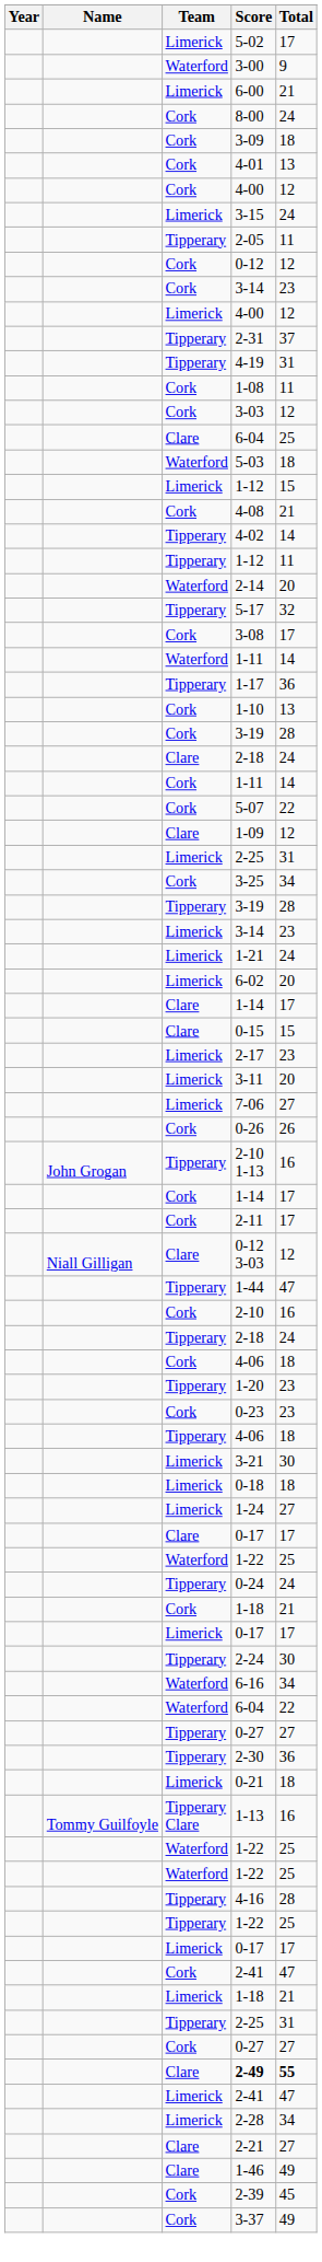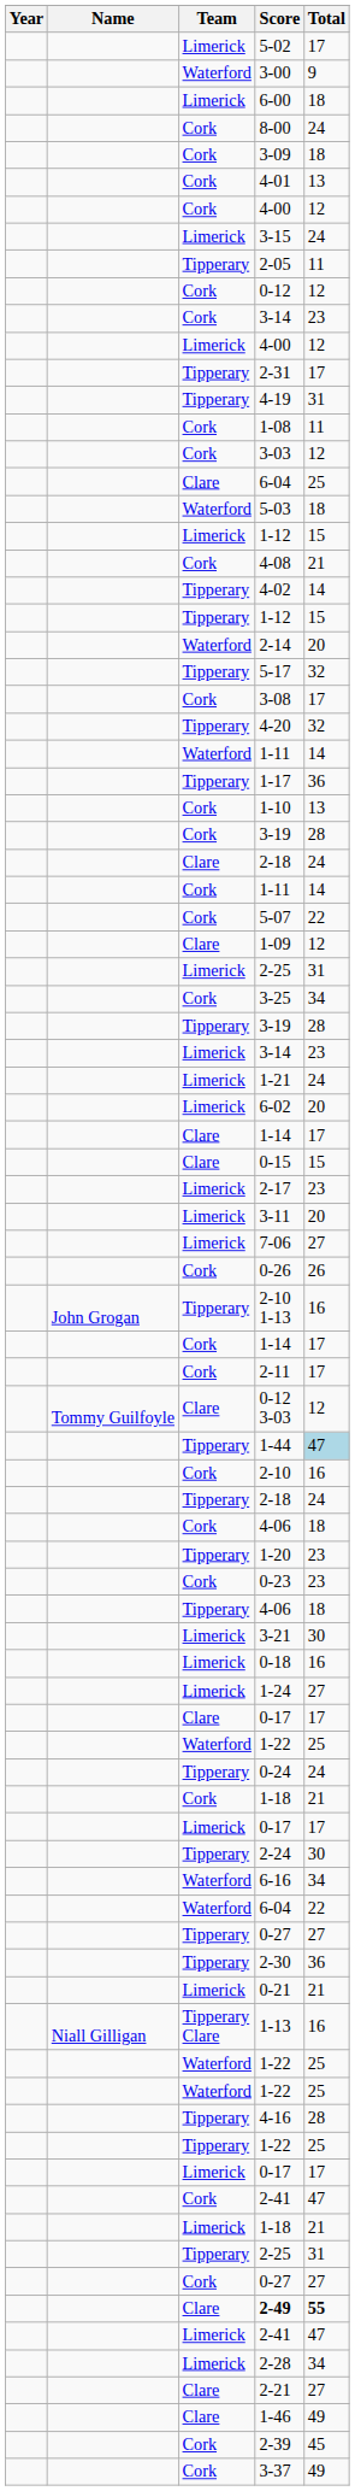 <table class="wikitable sortable">
 <tr>
 </tr>
 <tr>
 <th>Year</th>
 <th>Name</th>
 <th>Team</th>
 <th>Score</th>
 <th>Total</th>
 </tr>
 <tr>
 <td></td>
 <td></td>
 <td><a href='#'>Limerick</a></td>
 <td>5-02</td>
 <td>17</td>
 </tr>
 <tr>
 <td></td>
 <td></td>
 <td><a href='#'>Waterford</a></td>
 <td>3-00</td>
 <td>9</td>
 </tr>
 <tr>
 <td></td>
 <td></td>
 <td><a href='#'>Limerick</a></td>
 <td>6-00</td>
-<td>21</td>
+<td>18</td>
 </tr>
 <tr>
 <td></td>
 <td></td>
 <td><a href='#'>Cork</a></td>
 <td>8-00</td>
 <td>24</td>
 </tr>
 <tr>
 <td></td>
 <td></td>
 <td><a href='#'>Cork</a></td>
 <td>3-09</td>
 <td>18</td>
 </tr>
 <tr>
 <td></td>
 <td></td>
 <td><a href='#'>Cork</a></td>
 <td>4-01</td>
 <td>13</td>
 </tr>
 <tr>
 <td></td>
 <td></td>
 <td><a href='#'>Cork</a></td>
 <td>4-00</td>
 <td>12</td>
 </tr>
 <tr>
 <td></td>
 <td></td>
 <td><a href='#'>Limerick</a></td>
 <td>3-15</td>
 <td>24</td>
 </tr>
 <tr>
 <td></td>
 <td></td>
 <td><a href='#'>Tipperary</a></td>
 <td>2-05</td>
 <td>11</td>
 </tr>
 <tr>
 <td></td>
 <td></td>
 <td><a href='#'>Cork</a></td>
 <td>0-12</td>
 <td>12</td>
 </tr>
 <tr>
 <td></td>
 <td></td>
 <td><a href='#'>Cork</a></td>
 <td>3-14</td>
 <td>23</td>
 </tr>
 <tr>
 <td></td>
 <td></td>
 <td><a href='#'>Limerick</a></td>
 <td>4-00</td>
 <td>12</td>
 </tr>
 <tr>
 <td></td>
 <td></td>
 <td><a href='#'>Tipperary</a></td>
 <td>2-31</td>
-<td>37</td>
+<td>17</td>
 </tr>
 <tr>
 <td></td>
 <td></td>
 <td><a href='#'>Tipperary</a></td>
 <td>4-19</td>
 <td>31</td>
 </tr>
 <tr>
 <td></td>
 <td></td>
 <td><a href='#'>Cork</a></td>
 <td>1-08</td>
 <td>11</td>
 </tr>
 <tr>
 <td></td>
 <td></td>
 <td><a href='#'>Cork</a></td>
 <td>3-03</td>
 <td>12</td>
 </tr>
 <tr>
 <td></td>
 <td></td>
 <td><a href='#'>Clare</a></td>
 <td>6-04</td>
 <td>25</td>
 </tr>
 <tr>
 <td></td>
 <td></td>
 <td><a href='#'>Waterford</a></td>
 <td>5-03</td>
 <td>18</td>
 </tr>
 <tr>
 <td></td>
 <td></td>
 <td><a href='#'>Limerick</a></td>
 <td>1-12</td>
 <td>15</td>
 </tr>
 <tr>
 <td></td>
 <td></td>
 <td><a href='#'>Cork</a></td>
 <td>4-08</td>
 <td>21</td>
 </tr>
 <tr>
 <td></td>
 <td></td>
 <td><a href='#'>Tipperary</a></td>
 <td>4-02</td>
 <td>14</td>
 </tr>
 <tr>
 <td></td>
 <td></td>
 <td><a href='#'>Tipperary</a></td>
 <td>1-12</td>
-<td>11</td>
+<td>15</td>
 </tr>
 <tr>
 <td></td>
 <td></td>
 <td><a href='#'>Waterford</a></td>
 <td>2-14</td>
 <td>20</td>
 </tr>
 <tr>
 <td></td>
 <td></td>
 <td><a href='#'>Tipperary</a></td>
 <td>5-17</td>
 <td>32</td>
 </tr>
 <tr>
 <td></td>
 <td></td>
 <td><a href='#'>Cork</a></td>
 <td>3-08</td>
 <td>17</td>
+</tr>
+<tr>
+<td></td>
+<td></td>
+<td><a href='#'>Tipperary</a></td>
+<td>4-20</td>
+<td>32</td>
 </tr>
 <tr>
 <td></td>
 <td></td>
 <td><a href='#'>Waterford</a></td>
 <td>1-11</td>
 <td>14</td>
 </tr>
 <tr>
 <td></td>
 <td></td>
 <td><a href='#'>Tipperary</a></td>
 <td>1-17</td>
 <td>36</td>
 </tr>
 <tr>
 <td></td>
 <td></td>
 <td><a href='#'>Cork</a></td>
 <td>1-10</td>
 <td>13</td>
 </tr>
 <tr>
 <td></td>
 <td></td>
 <td><a href='#'>Cork</a></td>
 <td>3-19</td>
 <td>28</td>
 </tr>
 <tr>
 <td></td>
 <td></td>
 <td><a href='#'>Clare</a></td>
 <td>2-18</td>
 <td>24</td>
 </tr>
 <tr>
 <td></td>
 <td></td>
 <td><a href='#'>Cork</a></td>
 <td>1-11</td>
 <td>14</td>
 </tr>
 <tr>
 <td></td>
 <td></td>
 <td><a href='#'>Cork</a></td>
 <td>5-07</td>
 <td>22</td>
 </tr>
 <tr>
 <td></td>
 <td></td>
 <td><a href='#'>Clare</a></td>
 <td>1-09</td>
 <td>12</td>
 </tr>
 <tr>
 <td></td>
 <td></td>
 <td><a href='#'>Limerick</a></td>
 <td>2-25</td>
 <td>31</td>
 </tr>
 <tr>
 <td></td>
 <td></td>
 <td><a href='#'>Cork</a></td>
 <td>3-25</td>
 <td>34</td>
 </tr>
 <tr>
 <td></td>
 <td></td>
 <td><a href='#'>Tipperary</a></td>
 <td>3-19</td>
 <td>28</td>
 </tr>
 <tr>
 <td></td>
 <td></td>
 <td><a href='#'>Limerick</a></td>
 <td>3-14</td>
 <td>23</td>
 </tr>
 <tr>
 <td></td>
 <td></td>
 <td><a href='#'>Limerick</a></td>
 <td>1-21</td>
 <td>24</td>
 </tr>
 <tr>
 <td></td>
 <td></td>
 <td><a href='#'>Limerick</a></td>
 <td>6-02</td>
 <td>20</td>
 </tr>
 <tr>
 <td></td>
 <td></td>
 <td><a href='#'>Clare</a></td>
 <td>1-14</td>
 <td>17</td>
 </tr>
 <tr>
 <td></td>
 <td></td>
 <td><a href='#'>Clare</a></td>
 <td>0-15</td>
 <td>15</td>
 </tr>
 <tr>
 <td></td>
 <td></td>
 <td><a href='#'>Limerick</a></td>
 <td>2-17</td>
 <td>23</td>
 </tr>
 <tr>
 <td></td>
 <td></td>
 <td><a href='#'>Limerick</a></td>
 <td>3-11</td>
 <td>20</td>
 </tr>
 <tr>
 <td></td>
 <td></td>
 <td><a href='#'>Limerick</a></td>
 <td>7-06</td>
 <td>27</td>
 </tr>
 <tr>
 <td></td>
 <td></td>
 <td><a href='#'>Cork</a></td>
 <td>0-26</td>
 <td>26</td>
 </tr>
 <tr>
 <td></td>
 <td><br><a href='#'>John Grogan</a></td>
 <td><a href='#'>Tipperary</a></td>
 <td>2-10<br>1-13</td>
 <td>16</td>
 </tr>
 <tr>
 <td></td>
 <td></td>
 <td><a href='#'>Cork</a></td>
 <td>1-14</td>
 <td>17</td>
 </tr>
 <tr>
 <td></td>
 <td></td>
 <td><a href='#'>Cork</a></td>
 <td>2-11</td>
 <td>17</td>
 </tr>
 <tr>
 <td></td>
-<td><br><a href='#'>Niall Gilligan</a></td>
+<td><br><a href='#'>Tommy Guilfoyle</a></td>
 <td><a href='#'>Clare</a></td>
 <td>0-12<br>3-03</td>
 <td>12</td>
 </tr>
 <tr>
 <td></td>
 <td></td>
 <td><a href='#'>Tipperary</a></td>
 <td>1-44</td>
-<td>47</td>
+<td style="background: lightblue;">47</td>
 </tr>
 <tr>
 <td></td>
 <td></td>
 <td><a href='#'>Cork</a></td>
 <td>2-10</td>
 <td>16</td>
 </tr>
 <tr>
 <td></td>
 <td></td>
 <td><a href='#'>Tipperary</a></td>
 <td>2-18</td>
 <td>24</td>
 </tr>
 <tr>
 <td></td>
 <td></td>
 <td><a href='#'>Cork</a></td>
 <td>4-06</td>
 <td>18</td>
 </tr>
 <tr>
 <td></td>
 <td></td>
 <td><a href='#'>Tipperary</a></td>
 <td>1-20</td>
 <td>23</td>
 </tr>
 <tr>
 <td></td>
 <td></td>
 <td><a href='#'>Cork</a></td>
 <td>0-23</td>
 <td>23</td>
 </tr>
 <tr>
 <td></td>
 <td></td>
 <td><a href='#'>Tipperary</a></td>
 <td>4-06</td>
 <td>18</td>
 </tr>
 <tr>
 <td></td>
 <td></td>
 <td><a href='#'>Limerick</a></td>
 <td>3-21</td>
 <td>30</td>
 </tr>
 <tr>
 <td></td>
 <td></td>
 <td><a href='#'>Limerick</a></td>
 <td>0-18</td>
-<td>18</td>
+<td>16</td>
 </tr>
 <tr>
 <td></td>
 <td></td>
 <td><a href='#'>Limerick</a></td>
 <td>1-24</td>
 <td>27</td>
 </tr>
 <tr>
 <td></td>
 <td></td>
 <td><a href='#'>Clare</a></td>
 <td>0-17</td>
 <td>17</td>
 </tr>
 <tr>
 <td></td>
 <td></td>
 <td><a href='#'>Waterford</a></td>
 <td>1-22</td>
 <td>25</td>
 </tr>
 <tr>
 <td></td>
 <td></td>
 <td><a href='#'>Tipperary</a></td>
 <td>0-24</td>
 <td>24</td>
 </tr>
 <tr>
 <td></td>
 <td></td>
 <td><a href='#'>Cork</a></td>
 <td>1-18</td>
 <td>21</td>
 </tr>
 <tr>
 <td></td>
 <td></td>
 <td><a href='#'>Limerick</a></td>
 <td>0-17</td>
 <td>17</td>
 </tr>
 <tr>
 <td></td>
 <td></td>
 <td><a href='#'>Tipperary</a></td>
 <td>2-24</td>
 <td>30</td>
 </tr>
 <tr>
 <td></td>
 <td></td>
 <td><a href='#'>Waterford</a></td>
 <td>6-16</td>
 <td>34</td>
 </tr>
 <tr>
 <td></td>
 <td></td>
 <td><a href='#'>Waterford</a></td>
 <td>6-04</td>
 <td>22</td>
 </tr>
 <tr>
 <td></td>
 <td></td>
 <td><a href='#'>Tipperary</a></td>
 <td>0-27</td>
 <td>27</td>
 </tr>
 <tr>
 <td></td>
 <td></td>
 <td><a href='#'>Tipperary</a></td>
 <td>2-30</td>
 <td>36</td>
 </tr>
 <tr>
 <td></td>
 <td></td>
 <td><a href='#'>Limerick</a></td>
 <td>0-21</td>
-<td>18</td>
+<td>21</td>
 </tr>
 <tr>
 <td></td>
-<td><br><a href='#'>Tommy Guilfoyle</a></td>
+<td><br><a href='#'>Niall Gilligan</a></td>
 <td><a href='#'>Tipperary</a><br><a href='#'>Clare</a></td>
 <td>1-13</td>
 <td>16</td>
 </tr>
 <tr>
 <td></td>
 <td></td>
 <td><a href='#'>Waterford</a></td>
 <td>1-22</td>
 <td>25</td>
 </tr>
 <tr>
 <td></td>
 <td></td>
 <td><a href='#'>Waterford</a></td>
 <td>1-22</td>
 <td>25</td>
 </tr>
 <tr>
 <td></td>
 <td></td>
 <td><a href='#'>Tipperary</a></td>
 <td>4-16</td>
 <td>28</td>
 </tr>
 <tr>
 <td></td>
 <td></td>
 <td><a href='#'>Tipperary</a></td>
 <td>1-22</td>
 <td>25</td>
 </tr>
 <tr>
 <td></td>
 <td></td>
 <td><a href='#'>Limerick</a></td>
 <td>0-17</td>
 <td>17</td>
 </tr>
 <tr>
 <td></td>
 <td></td>
 <td><a href='#'>Cork</a></td>
 <td>2-41</td>
 <td>47</td>
 </tr>
 <tr>
 <td></td>
 <td></td>
 <td><a href='#'>Limerick</a></td>
 <td>1-18</td>
 <td>21</td>
 </tr>
 <tr>
 <td></td>
 <td></td>
 <td><a href='#'>Tipperary</a></td>
 <td>2-25</td>
 <td>31</td>
 </tr>
 <tr>
 <td></td>
 <td></td>
 <td><a href='#'>Cork</a></td>
 <td>0-27</td>
 <td>27</td>
 </tr>
 <tr>
 <td></td>
 <td></td>
 <td><a href='#'>Clare</a></td>
 <td><strong>2-49</strong></td>
 <td><strong>55</strong></td>
 </tr>
 <tr>
 <td></td>
 <td></td>
 <td><a href='#'>Limerick</a></td>
 <td>2-41</td>
 <td>47</td>
 </tr>
 <tr>
 <td></td>
 <td></td>
 <td><a href='#'>Limerick</a></td>
 <td>2-28</td>
 <td>34</td>
 </tr>
 <tr>
 <td></td>
 <td></td>
 <td><a href='#'>Clare</a></td>
 <td>2-21</td>
 <td>27</td>
 </tr>
 <tr>
 <td></td>
 <td></td>
 <td><a href='#'>Clare</a></td>
 <td>1-46</td>
 <td>49</td>
 </tr>
 <tr>
 <td></td>
 <td></td>
 <td><a href='#'>Cork</a></td>
 <td>2-39</td>
 <td>45</td>
 </tr>
 <tr>
 <td></td>
 <td></td>
 <td><a href='#'>Cork</a></td>
 <td>3-37</td>
 <td>49</td>
 </tr>
 </table>
